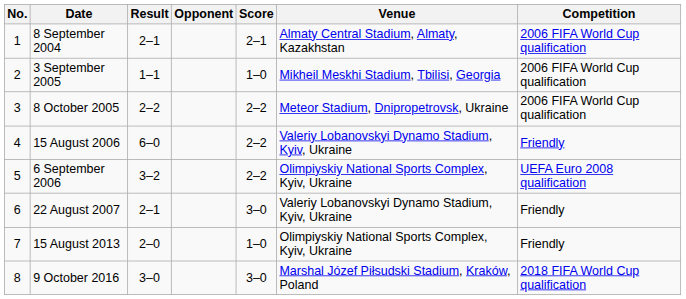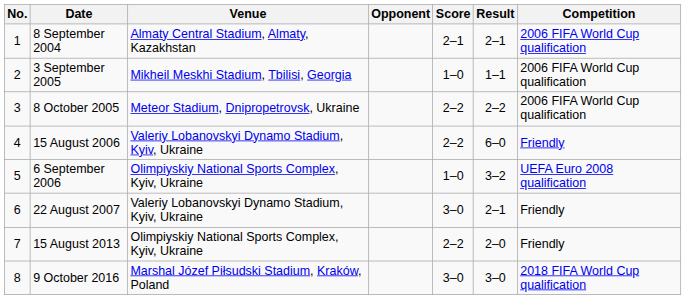 <table class="wikitable sortable">
 <tr>
 <th scope="col">No.</th>
 <th scope="col">Date</th>
-<th scope="col">Result</th>
+<th scope="col">Venue</th>
 <th scope="col">Opponent</th>
 <th scope="col">Score</th>
-<th scope="col">Venue</th>
+<th scope="col">Result</th>
 <th scope="col">Competition</th>
 </tr>
 <tr>
 <td style="text-align:center">1</td>
 <td>8 September 2004</td>
-<td style="text-align:center">2–1</td>
+<td><a href='#'>Almaty Central Stadium</a>, <a href='#'>Almaty</a>, Kazakhstan</td>
 <td></td>
 <td style="text-align:center">2–1</td>
-<td><a href='#'>Almaty Central Stadium</a>, <a href='#'>Almaty</a>, Kazakhstan</td>
+<td style="text-align:center">2–1</td>
 <td><a href='#'>2006 FIFA World Cup qualification</a></td>
 </tr>
 <tr>
 <td style="text-align:center">2</td>
 <td>3 September 2005</td>
-<td style="text-align:center">1–1</td>
+<td><a href='#'>Mikheil Meskhi Stadium</a>, <a href='#'>Tbilisi</a>, <a href='#'>Georgia</a></td>
 <td></td>
 <td style="text-align:center">1–0</td>
-<td><a href='#'>Mikheil Meskhi Stadium</a>, <a href='#'>Tbilisi</a>, <a href='#'>Georgia</a></td>
+<td style="text-align:center">1–1</td>
 <td>2006 FIFA World Cup qualification</td>
 </tr>
 <tr>
 <td style="text-align:center">3</td>
 <td>8 October 2005</td>
-<td style="text-align:center">2–2</td>
+<td><a href='#'>Meteor Stadium</a>, <a href='#'>Dnipropetrovsk</a>, Ukraine</td>
 <td></td>
 <td style="text-align:center">2–2</td>
-<td><a href='#'>Meteor Stadium</a>, <a href='#'>Dnipropetrovsk</a>, Ukraine</td>
+<td style="text-align:center">2–2</td>
 <td>2006 FIFA World Cup qualification</td>
 </tr>
 <tr>
 <td style="text-align:center">4</td>
 <td>15 August 2006</td>
-<td style="text-align:center">6–0</td>
+<td><a href='#'>Valeriy Lobanovskyi Dynamo Stadium</a>, <a href='#'>Kyiv</a>, Ukraine</td>
 <td></td>
 <td style="text-align:center">2–2</td>
-<td><a href='#'>Valeriy Lobanovskyi Dynamo Stadium</a>, <a href='#'>Kyiv</a>, Ukraine</td>
+<td style="text-align:center">6–0</td>
 <td><a href='#'>Friendly</a></td>
 </tr>
 <tr>
 <td style="text-align:center">5</td>
 <td>6 September 2006</td>
+<td><a href='#'>Olimpiyskiy National Sports Complex</a>, Kyiv, Ukraine</td>
+<td></td>
+<td style="text-align:center">1–0</td>
 <td style="text-align:center">3–2</td>
-<td></td>
-<td style="text-align:center">2–2</td>
-<td><a href='#'>Olimpiyskiy National Sports Complex</a>, Kyiv, Ukraine</td>
 <td><a href='#'>UEFA Euro 2008 qualification</a></td>
 </tr>
 <tr>
 <td style="text-align:center">6</td>
 <td>22 August 2007</td>
-<td style="text-align:center">2–1</td>
+<td>Valeriy Lobanovskyi Dynamo Stadium, Kyiv, Ukraine</td>
 <td></td>
 <td style="text-align:center">3–0</td>
-<td>Valeriy Lobanovskyi Dynamo Stadium, Kyiv, Ukraine</td>
+<td style="text-align:center">2–1</td>
 <td>Friendly</td>
 </tr>
 <tr>
 <td style="text-align:center">7</td>
 <td>15 August 2013</td>
+<td>Olimpiyskiy National Sports Complex, Kyiv, Ukraine</td>
+<td></td>
+<td style="text-align:center">2–2</td>
 <td style="text-align:center">2–0</td>
-<td></td>
-<td style="text-align:center">1–0</td>
-<td>Olimpiyskiy National Sports Complex, Kyiv, Ukraine</td>
 <td>Friendly</td>
 </tr>
 <tr>
 <td style="text-align:center">8</td>
 <td>9 October 2016</td>
-<td style="text-align:center">3–0</td>
+<td><a href='#'>Marshal Józef Piłsudski Stadium</a>, <a href='#'>Kraków</a>, Poland</td>
 <td></td>
 <td style="text-align:center">3–0</td>
-<td><a href='#'>Marshal Józef Piłsudski Stadium</a>, <a href='#'>Kraków</a>, Poland</td>
+<td style="text-align:center">3–0</td>
 <td><a href='#'>2018 FIFA World Cup qualification</a></td>
 </tr>
 </table>
